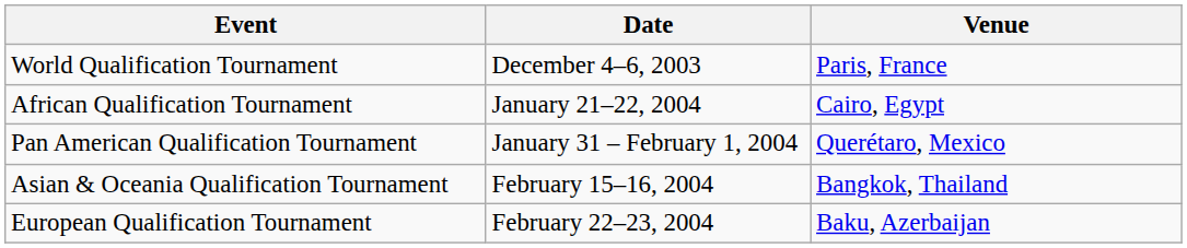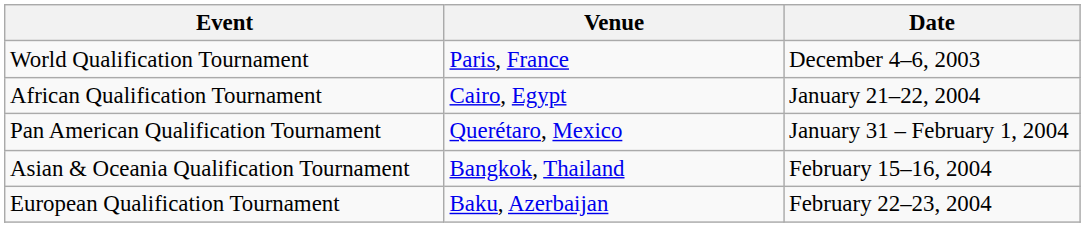 <table class=wikitable>
 <tr>
 <th width=300>Event</th>
+<th width=230>Venue</th>
 <th width=200>Date</th>
-<th width=230>Venue</th>
 </tr>
 <tr>
 <td>World Qualification Tournament</td>
+<td> <a href='#'>Paris</a>, <a href='#'>France</a></td>
 <td>December 4–6, 2003</td>
-<td> <a href='#'>Paris</a>, <a href='#'>France</a></td>
 </tr>
 <tr>
 <td>African Qualification Tournament</td>
+<td> <a href='#'>Cairo</a>, <a href='#'>Egypt</a></td>
 <td>January 21–22, 2004</td>
-<td> <a href='#'>Cairo</a>, <a href='#'>Egypt</a></td>
 </tr>
 <tr>
 <td>Pan American Qualification Tournament</td>
+<td> <a href='#'>Querétaro</a>, <a href='#'>Mexico</a></td>
 <td>January 31 – February 1, 2004</td>
-<td> <a href='#'>Querétaro</a>, <a href='#'>Mexico</a></td>
 </tr>
 <tr>
 <td>Asian & Oceania Qualification Tournament</td>
+<td> <a href='#'>Bangkok</a>, <a href='#'>Thailand</a></td>
 <td>February 15–16, 2004</td>
-<td> <a href='#'>Bangkok</a>, <a href='#'>Thailand</a></td>
 </tr>
 <tr>
 <td>European Qualification Tournament</td>
+<td> <a href='#'>Baku</a>, <a href='#'>Azerbaijan</a></td>
 <td>February 22–23, 2004</td>
-<td> <a href='#'>Baku</a>, <a href='#'>Azerbaijan</a></td>
 </tr>
 </table>
